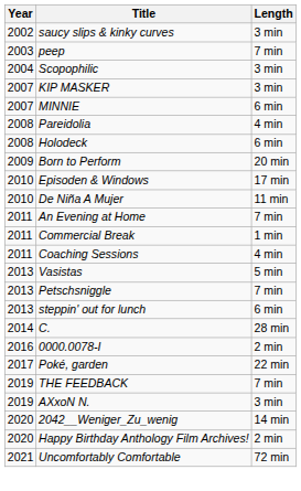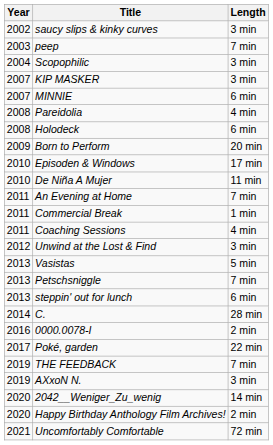 <table class="wikitable">
 <tr>
 <th>Year</th>
 <th>Title</th>
 <th>Length</th>
 </tr>
 <tr>
 <td>2002</td>
 <td><em>saucy slips & kinky curves</em></td>
 <td>3 min</td>
 </tr>
 <tr>
 <td>2003</td>
 <td><em>peep</em></td>
 <td>7 min</td>
 </tr>
 <tr>
 <td>2004</td>
 <td><em>Scopophilic</em></td>
 <td>3 min</td>
 </tr>
 <tr>
 <td>2007</td>
 <td><em>KIP MASKER</em></td>
 <td>3 min</td>
 </tr>
 <tr>
 <td>2007</td>
 <td><em>MINNIE</em></td>
 <td>6 min</td>
 </tr>
 <tr>
 <td>2008</td>
 <td><em>Pareidolia</em></td>
 <td>4 min</td>
 </tr>
 <tr>
 <td>2008</td>
 <td><em>Holodeck</em></td>
 <td>6 min</td>
 </tr>
 <tr>
 <td>2009</td>
 <td><em>Born to Perform</em></td>
 <td>20 min</td>
 </tr>
 <tr>
 <td>2010</td>
 <td><em>Episoden & Windows</em></td>
 <td>17 min</td>
 </tr>
 <tr>
 <td>2010</td>
 <td><em>De Niña A Mujer</em></td>
 <td>11 min</td>
 </tr>
 <tr>
 <td>2011</td>
 <td><em>An Evening at Home</em></td>
 <td>7 min</td>
 </tr>
 <tr>
 <td>2011</td>
 <td><em>Commercial Break</em></td>
 <td>1 min</td>
 </tr>
 <tr>
 <td>2011</td>
 <td><em>Coaching Sessions</em></td>
 <td>4 min</td>
 </tr>
 <tr>
+<td>2012</td>
+<td><em>Unwind at the Lost & Find</em></td>
+<td>3 min</td>
+</tr>
+<tr>
 <td>2013</td>
 <td><em>Vasistas</em></td>
 <td>5 min</td>
 </tr>
 <tr>
 <td>2013</td>
 <td><em>Petschsniggle</em></td>
 <td>7 min</td>
 </tr>
 <tr>
 <td>2013</td>
 <td><em>steppin' out for lunch</em></td>
 <td>6 min</td>
 </tr>
 <tr>
 <td>2014</td>
 <td><em>C.</em></td>
 <td>28 min</td>
 </tr>
 <tr>
 <td>2016</td>
 <td><em>0000.0078-I</em></td>
 <td>2 min</td>
 </tr>
 <tr>
 <td>2017</td>
 <td><em>Poké, garden</em></td>
 <td>22 min</td>
 </tr>
 <tr>
 <td>2019</td>
 <td><em>THE FEEDBACK</em></td>
 <td>7 min</td>
 </tr>
 <tr>
 <td>2019</td>
 <td><em>AXxoN N.</em></td>
 <td>3 min</td>
 </tr>
 <tr>
 <td>2020</td>
 <td><em>2042__Weniger_Zu_wenig</em></td>
 <td>14 min</td>
 </tr>
 <tr>
 <td>2020</td>
 <td><em>Happy Birthday Anthology Film Archives!</em></td>
 <td>2 min</td>
 </tr>
 <tr>
 <td>2021</td>
 <td><em>Uncomfortably Comfortable</em></td>
 <td>72 min</td>
 </tr>
 </table>
